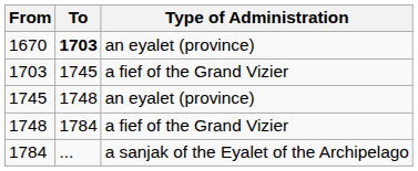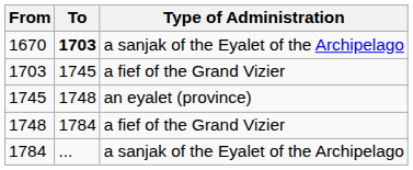 <table class="wikitable">
 <tr>
 <th>From</th>
 <th>To</th>
 <th>Type of Administration</th>
 </tr>
 <tr>
 <td>1670</td>
 <td><strong>1703</strong></td>
-<td>an eyalet (province)</td>
+<td>a sanjak of the Eyalet of the <a href='#'>Archipelago</a></td>
 </tr>
 <tr>
 <td>1703</td>
 <td>1745</td>
 <td>a fief of the Grand Vizier</td>
 </tr>
 <tr>
 <td>1745</td>
 <td>1748</td>
 <td>an eyalet (province)</td>
 </tr>
 <tr>
 <td>1748</td>
 <td>1784</td>
 <td>a fief of the Grand Vizier</td>
 </tr>
 <tr>
 <td>1784</td>
 <td>...</td>
 <td>a sanjak of the Eyalet of the Archipelago</td>
 </tr>
 </table>
